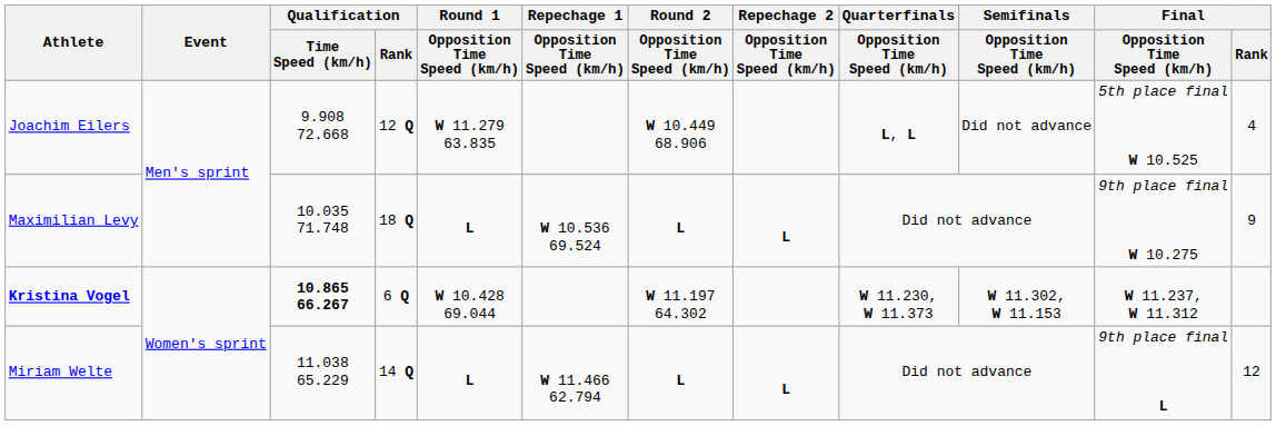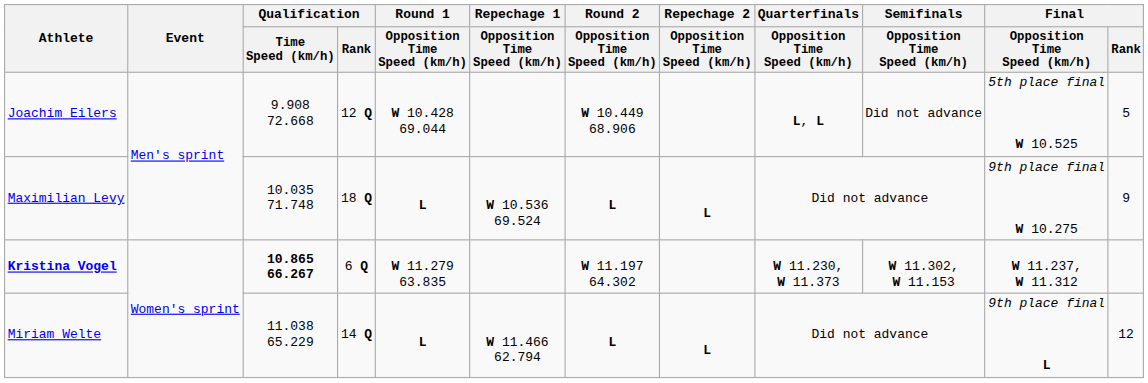 <table class="wikitable" style="font-size:90%">
 <tr>
 <th rowspan=2>Athlete</th>
 <th rowspan=2>Event</th>
 <th colspan=2>Qualification</th>
 <th>Round 1</th>
 <th>Repechage 1</th>
 <th>Round 2</th>
 <th>Repechage 2</th>
 <th>Quarterfinals</th>
 <th>Semifinals</th>
 <th colspan=2>Final</th>
 </tr>
 <tr style="font-size:95%">
 <th>Time<br>Speed (km/h)</th>
 <th>Rank</th>
 <th>Opposition<br>Time<br>Speed (km/h)</th>
 <th>Opposition<br>Time<br>Speed (km/h)</th>
 <th>Opposition<br>Time<br>Speed (km/h)</th>
 <th>Opposition<br>Time<br>Speed (km/h)</th>
 <th>Opposition<br>Time<br>Speed (km/h)</th>
 <th>Opposition<br>Time<br>Speed (km/h)</th>
 <th>Opposition<br>Time<br>Speed (km/h)</th>
 <th>Rank</th>
 </tr>
 <tr align=center>
 <td align=left><a href='#'>Joachim Eilers</a></td>
 <td align=left rowspan=2><a href='#'>Men's sprint</a></td>
 <td>9.908<br>72.668</td>
 <td>12 <strong>Q</strong></td>
-<td><br><strong>W</strong> 11.279<br>63.835</td>
+<td><br><strong>W</strong> 10.428<br>69.044</td>
 <td></td>
 <td><br><strong>W</strong> 10.449<br>68.906</td>
 <td></td>
 <td><br><strong>L</strong>, <strong>L</strong></td>
 <td>Did not advance</td>
 <td><em>5th place final</em><br><br><br><br><strong>W</strong> 10.525</td>
-<td>4</td>
+<td>5</td>
 </tr>
 <tr align=center>
 <td align=left><a href='#'>Maximilian Levy</a></td>
 <td>10.035<br>71.748</td>
 <td>18 <strong>Q</strong></td>
 <td><br><strong>L</strong></td>
 <td><br><br><strong>W</strong> 10.536<br>69.524</td>
 <td><br><strong>L</strong></td>
 <td><br><br><strong>L</strong></td>
 <td colspan=2>Did not advance</td>
 <td><em>9th place final</em><br><br><br><br><strong>W</strong> 10.275</td>
 <td>9</td>
 </tr>
 <tr align=center>
 <td align=left><strong><a href='#'>Kristina Vogel</a></strong></td>
 <td align=left rowspan=2><a href='#'>Women's sprint</a></td>
 <td><strong>10.865<br>66.267</strong></td>
 <td>6 <strong>Q</strong></td>
-<td><br><strong>W</strong> 10.428<br>69.044</td>
+<td><br><strong>W</strong> 11.279<br>63.835</td>
 <td></td>
 <td><br><strong>W</strong> 11.197<br>64.302</td>
 <td></td>
 <td><br><strong>W</strong> 11.230,<br><strong>W</strong> 11.373</td>
 <td><br><strong>W</strong> 11.302,<br><strong>W</strong> 11.153</td>
 <td><br><strong>W</strong> 11.237,<br><strong>W</strong> 11.312</td>
 <td></td>
 </tr>
 <tr align=center>
 <td align=left><a href='#'>Miriam Welte</a></td>
 <td>11.038<br>65.229</td>
 <td>14 <strong>Q</strong></td>
 <td><br><strong>L</strong></td>
 <td><br><br><strong>W</strong> 11.466<br>62.794</td>
 <td><br><strong>L</strong></td>
 <td><br><br><strong>L</strong></td>
 <td colspan=2>Did not advance</td>
 <td><em>9th place final</em><br><br><br><br><strong>L</strong></td>
 <td>12</td>
 </tr>
 </table>
